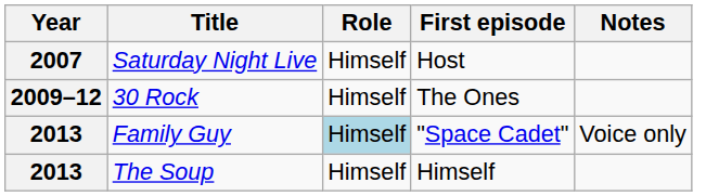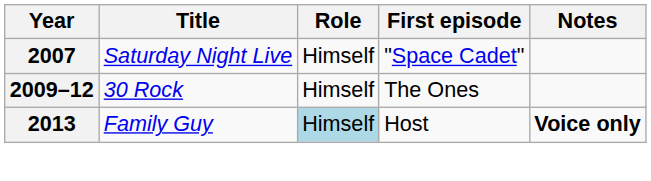 <table class="wikitable sortable">
 <tr>
 <th scope="col">Year</th>
 <th scope="col">Title</th>
 <th scope="col">Role</th>
 <th scope="col">First episode</th>
 <th scope="col" class="unsortable">Notes</th>
 </tr>
 <tr>
 <th scope="row">2007</th>
 <td><em><a href='#'>Saturday Night Live</a></em></td>
 <td>Himself</td>
-<td>Host</td>
+<td>"<a href='#'>Space Cadet</a>"</td>
 <td></td>
 </tr>
 <tr>
 <th scope="row">2009–12</th>
 <td><em><a href='#'>30 Rock</a></em></td>
 <td>Himself</td>
 <td>The Ones</td>
 <td></td>
 </tr>
 <tr>
 <th scope="row">2013</th>
 <td><em><a href='#'>Family Guy</a></em></td>
 <td style="background: lightblue;">Himself</td>
-<td>"<a href='#'>Space Cadet</a>"</td>
-<td>Voice only</td>
-</tr>
-<tr>
-<th scope="row">2013</th>
-<td><em><a href='#'>The Soup</a></em></td>
-<td>Himself</td>
-<td>Himself</td>
-<td></td>
+<td>Host</td>
+<td><strong>Voice only</strong></td>
 </tr>
 </table>
